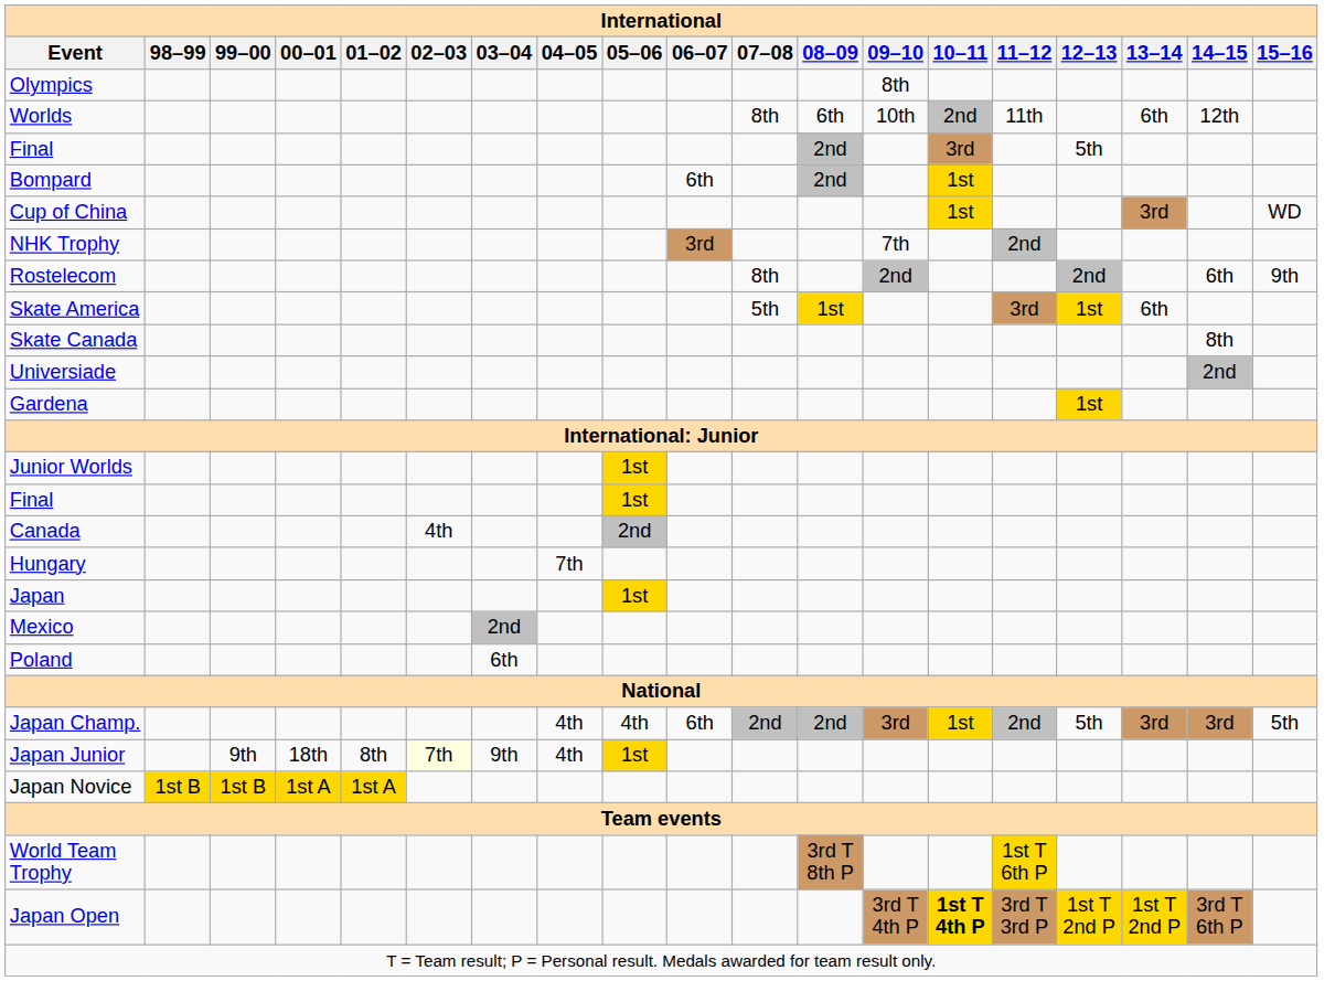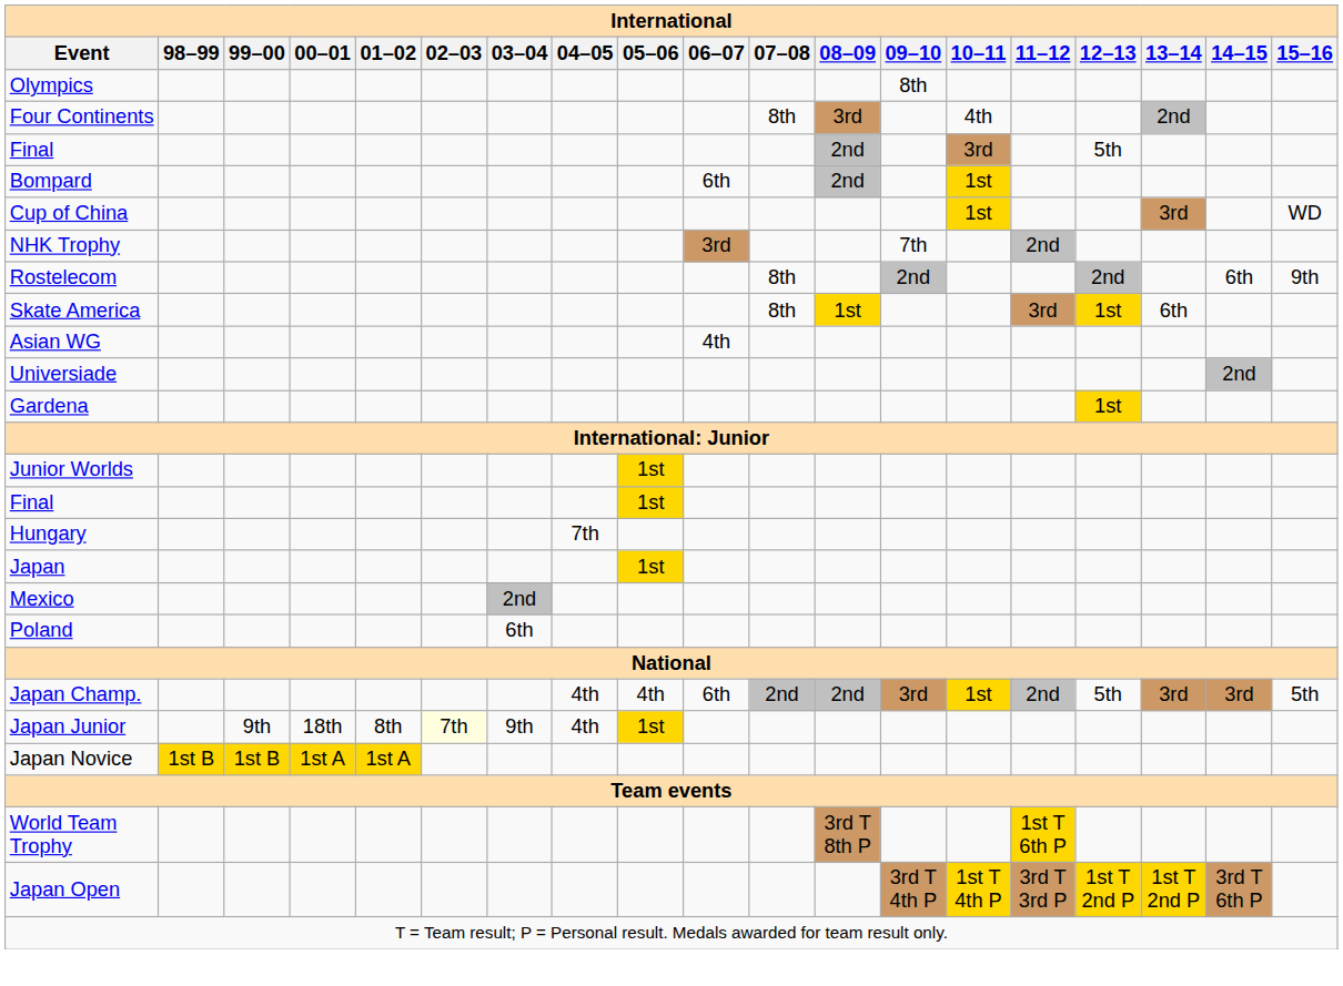 <table class="wikitable" style="text-align:center">
 <tr>
 <th colspan="19" style="background-color: #ffdead; " align="center">International</th>
 </tr>
 <tr>
 <th>Event</th>
 <th>98–99</th>
 <th>99–00</th>
 <th>00–01</th>
 <th>01–02</th>
 <th>02–03</th>
 <th>03–04</th>
 <th>04–05</th>
 <th>05–06</th>
 <th>06–07</th>
 <th>07–08</th>
 <th><a href='#'>08–09</a></th>
 <th><a href='#'>09–10</a></th>
 <th><a href='#'>10–11</a></th>
 <th><a href='#'>11–12</a></th>
 <th><a href='#'>12–13</a></th>
 <th><a href='#'>13–14</a></th>
 <th><a href='#'>14–15</a></th>
 <th><a href='#'>15–16</a></th>
 </tr>
 <tr>
 <td align=left><a href='#'>Olympics</a></td>
 <td></td>
 <td></td>
 <td></td>
 <td></td>
 <td></td>
 <td></td>
 <td></td>
 <td></td>
 <td></td>
 <td></td>
 <td></td>
 <td>8th</td>
 <td></td>
 <td></td>
 <td></td>
 <td></td>
 <td></td>
 <td></td>
 </tr>
 <tr>
-<td align=left><a href='#'>Worlds</a></td>
+<td align=left><a href='#'>Four Continents</a></td>
 <td></td>
 <td></td>
 <td></td>
 <td></td>
 <td></td>
 <td></td>
 <td></td>
 <td></td>
 <td></td>
 <td>8th</td>
-<td>6th</td>
-<td>10th</td>
+<td bgcolor=cc9966>3rd</td>
+<td></td>
+<td>4th</td>
+<td></td>
+<td></td>
 <td bgcolor=silver>2nd</td>
-<td>11th</td>
 <td></td>
-<td>6th</td>
-<td>12th</td>
 <td></td>
 </tr>
 <tr>
 <td align=left> <a href='#'>Final</a></td>
 <td></td>
 <td></td>
 <td></td>
 <td></td>
 <td></td>
 <td></td>
 <td></td>
 <td></td>
 <td></td>
 <td></td>
 <td bgcolor=silver>2nd</td>
 <td></td>
 <td bgcolor=cc9966>3rd</td>
 <td></td>
 <td>5th</td>
 <td></td>
 <td></td>
 <td></td>
 </tr>
 <tr>
 <td align=left> <a href='#'>Bompard</a></td>
 <td></td>
 <td></td>
 <td></td>
 <td></td>
 <td></td>
 <td></td>
 <td></td>
 <td></td>
 <td>6th</td>
 <td></td>
 <td bgcolor=silver>2nd</td>
 <td></td>
 <td bgcolor=gold>1st</td>
 <td></td>
 <td></td>
 <td></td>
 <td></td>
 <td></td>
 </tr>
 <tr>
 <td align=left> <a href='#'>Cup of China</a></td>
 <td></td>
 <td></td>
 <td></td>
 <td></td>
 <td></td>
 <td></td>
 <td></td>
 <td></td>
 <td></td>
 <td></td>
 <td></td>
 <td></td>
 <td bgcolor=gold>1st</td>
 <td></td>
 <td></td>
 <td bgcolor=cc9966>3rd</td>
 <td></td>
 <td>WD</td>
 </tr>
 <tr>
 <td align=left> <a href='#'>NHK Trophy</a></td>
 <td></td>
 <td></td>
 <td></td>
 <td></td>
 <td></td>
 <td></td>
 <td></td>
 <td></td>
 <td bgcolor=cc9966>3rd</td>
 <td></td>
 <td></td>
 <td>7th</td>
 <td></td>
 <td bgcolor=silver>2nd</td>
 <td></td>
 <td></td>
 <td></td>
 <td></td>
 </tr>
 <tr>
 <td align=left> <a href='#'>Rostelecom</a></td>
 <td></td>
 <td></td>
 <td></td>
 <td></td>
 <td></td>
 <td></td>
 <td></td>
 <td></td>
 <td></td>
 <td>8th</td>
 <td></td>
 <td bgcolor=silver>2nd</td>
 <td></td>
 <td></td>
 <td bgcolor=silver>2nd</td>
 <td></td>
 <td>6th</td>
 <td>9th</td>
 </tr>
 <tr>
 <td align=left> <a href='#'>Skate America</a></td>
 <td></td>
 <td></td>
 <td></td>
 <td></td>
 <td></td>
 <td></td>
 <td></td>
 <td></td>
 <td></td>
-<td>5th</td>
+<td>8th</td>
 <td bgcolor=gold>1st</td>
 <td></td>
 <td></td>
 <td bgcolor=cc9966>3rd</td>
 <td bgcolor=gold>1st</td>
 <td>6th</td>
 <td></td>
 <td></td>
 </tr>
 <tr>
-<td align=left> <a href='#'>Skate Canada</a></td>
+<td align=left><a href='#'>Asian WG</a></td>
 <td></td>
 <td></td>
 <td></td>
 <td></td>
 <td></td>
 <td></td>
 <td></td>
 <td></td>
+<td>4th</td>
 <td></td>
 <td></td>
 <td></td>
 <td></td>
 <td></td>
 <td></td>
 <td></td>
 <td></td>
-<td>8th</td>
 <td></td>
 </tr>
 <tr>
 <td align=left><a href='#'>Universiade</a></td>
 <td></td>
 <td></td>
 <td></td>
 <td></td>
 <td></td>
 <td></td>
 <td></td>
 <td></td>
 <td></td>
 <td></td>
 <td></td>
 <td></td>
 <td></td>
 <td></td>
 <td></td>
 <td></td>
 <td bgcolor=silver>2nd</td>
 <td></td>
 </tr>
 <tr>
 <td align=left><a href='#'>Gardena</a></td>
 <td></td>
 <td></td>
 <td></td>
 <td></td>
 <td></td>
 <td></td>
 <td></td>
 <td></td>
 <td></td>
 <td></td>
 <td></td>
 <td></td>
 <td></td>
 <td></td>
 <td bgcolor=gold>1st</td>
 <td></td>
 <td></td>
 <td></td>
 </tr>
 <tr>
 <th colspan="19" style="background-color: #ffdead; " align="center">International: Junior</th>
 </tr>
 <tr>
 <td align=left><a href='#'>Junior Worlds</a></td>
 <td></td>
 <td></td>
 <td></td>
 <td></td>
 <td></td>
 <td></td>
 <td></td>
 <td bgcolor=gold>1st</td>
 <td></td>
 <td></td>
 <td></td>
 <td></td>
 <td></td>
 <td></td>
 <td></td>
 <td></td>
 <td></td>
 <td></td>
 </tr>
 <tr>
 <td align=left> <a href='#'>Final</a></td>
 <td></td>
 <td></td>
 <td></td>
 <td></td>
 <td></td>
 <td></td>
 <td></td>
 <td bgcolor=gold>1st</td>
-<td></td>
-<td></td>
-<td></td>
-<td></td>
-<td></td>
-<td></td>
-<td></td>
-<td></td>
-<td></td>
-<td></td>
-</tr>
-<tr>
-<td align=left> <a href='#'>Canada</a></td>
-<td></td>
-<td></td>
-<td></td>
-<td></td>
-<td>4th</td>
-<td></td>
-<td></td>
-<td bgcolor=silver>2nd</td>
 <td></td>
 <td></td>
 <td></td>
 <td></td>
 <td></td>
 <td></td>
 <td></td>
 <td></td>
 <td></td>
 <td></td>
 </tr>
 <tr>
 <td align=left> <a href='#'>Hungary</a></td>
 <td></td>
 <td></td>
 <td></td>
 <td></td>
 <td></td>
 <td></td>
 <td>7th</td>
 <td></td>
 <td></td>
 <td></td>
 <td></td>
 <td></td>
 <td></td>
 <td></td>
 <td></td>
 <td></td>
 <td></td>
 <td></td>
 </tr>
 <tr>
 <td align=left> <a href='#'>Japan</a></td>
 <td></td>
 <td></td>
 <td></td>
 <td></td>
 <td></td>
 <td></td>
 <td></td>
 <td bgcolor=gold>1st</td>
 <td></td>
 <td></td>
 <td></td>
 <td></td>
 <td></td>
 <td></td>
 <td></td>
 <td></td>
 <td></td>
 <td></td>
 </tr>
 <tr>
 <td align=left> <a href='#'>Mexico</a></td>
 <td></td>
 <td></td>
 <td></td>
 <td></td>
 <td></td>
 <td bgcolor=silver>2nd</td>
 <td></td>
 <td></td>
 <td></td>
 <td></td>
 <td></td>
 <td></td>
 <td></td>
 <td></td>
 <td></td>
 <td></td>
 <td></td>
 <td></td>
 </tr>
 <tr>
 <td align=left> <a href='#'>Poland</a></td>
 <td></td>
 <td></td>
 <td></td>
 <td></td>
 <td></td>
 <td>6th</td>
 <td></td>
 <td></td>
 <td></td>
 <td></td>
 <td></td>
 <td></td>
 <td></td>
 <td></td>
 <td></td>
 <td></td>
 <td></td>
 <td></td>
 </tr>
 <tr>
 <th colspan="19" style="background-color: #ffdead; " align="center">National</th>
 </tr>
 <tr>
 <td align=left><a href='#'>Japan Champ.</a></td>
 <td></td>
 <td></td>
 <td></td>
 <td></td>
 <td></td>
 <td></td>
 <td>4th</td>
 <td>4th</td>
 <td>6th</td>
 <td bgcolor=silver>2nd</td>
 <td bgcolor=silver>2nd</td>
 <td bgcolor=cc9966>3rd</td>
 <td bgcolor=gold>1st</td>
 <td bgcolor=silver>2nd</td>
 <td>5th</td>
 <td bgcolor=cc9966>3rd</td>
 <td bgcolor=cc9966>3rd</td>
 <td>5th</td>
 </tr>
 <tr>
 <td align=left><a href='#'>Japan Junior</a></td>
 <td></td>
 <td>9th</td>
 <td>18th</td>
 <td>8th</td>
 <td style="background: lightyellow;">7th</td>
 <td>9th</td>
 <td>4th</td>
 <td bgcolor=gold>1st</td>
 <td></td>
 <td></td>
 <td></td>
 <td></td>
 <td></td>
 <td></td>
 <td></td>
 <td></td>
 <td></td>
 <td></td>
 </tr>
 <tr>
 <td align=left>Japan Novice</td>
 <td bgcolor=gold>1st B</td>
 <td bgcolor=gold>1st B</td>
 <td bgcolor=gold>1st A</td>
 <td bgcolor=gold>1st A</td>
 <td></td>
 <td></td>
 <td></td>
 <td></td>
 <td></td>
 <td></td>
 <td></td>
 <td></td>
 <td></td>
 <td></td>
 <td></td>
 <td></td>
 <td></td>
 <td></td>
 </tr>
 <tr>
 <th colspan="19" style="background-color: #ffdead; " align="center">Team events</th>
 </tr>
 <tr>
 <td align="left"><a href='#'>World Team<br>Trophy</a></td>
 <td></td>
 <td></td>
 <td></td>
 <td></td>
 <td></td>
 <td></td>
 <td></td>
 <td></td>
 <td></td>
 <td></td>
 <td bgcolor="cc9966">3rd T <br>8th P</td>
 <td></td>
 <td></td>
 <td bgcolor="gold">1st T <br>6th P</td>
 <td></td>
 <td></td>
 <td></td>
 <td></td>
 </tr>
 <tr>
 <td align="left"><a href='#'>Japan Open</a></td>
 <td></td>
 <td></td>
 <td></td>
 <td></td>
 <td></td>
 <td></td>
 <td></td>
 <td></td>
 <td></td>
 <td></td>
 <td></td>
 <td bgcolor="cc9966">3rd T <br>4th P</td>
-<td bgcolor="gold"><strong>1st T <br>4th P</strong></td>
+<td bgcolor="gold">1st T <br>4th P</td>
 <td bgcolor="cc9966">3rd T <br>3rd P</td>
 <td bgcolor="gold">1st T <br>2nd P</td>
 <td bgcolor="gold">1st T <br>2nd P</td>
 <td bgcolor="cc9966">3rd T <br>6th P</td>
 <td></td>
 </tr>
 <tr>
 <td colspan="19" align="center"><small> T = Team result; P = Personal result. Medals awarded for team result only. </small></td>
 </tr>
 </table>
